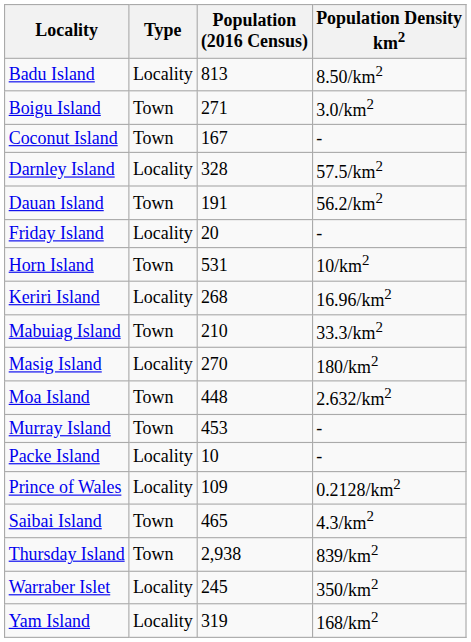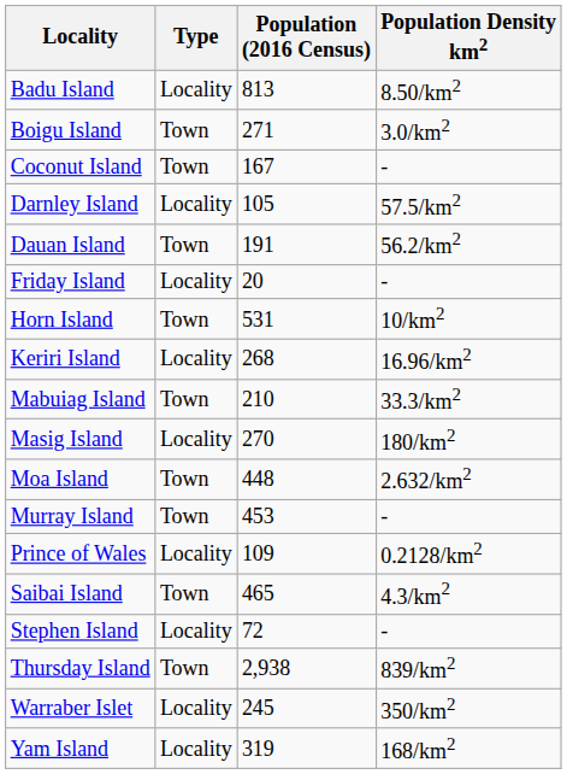 <table class="wikitable sortable">
 <tr>
 <th>Locality</th>
 <th>Type</th>
 <th>Population<br>(2016 Census)</th>
 <th>Population Density<br>km<sup>2</sup></th>
 </tr>
 <tr>
 <td><a href='#'>Badu Island</a></td>
 <td>Locality</td>
 <td>813</td>
 <td>8.50/km<sup>2</sup></td>
 </tr>
 <tr>
 <td><a href='#'>Boigu Island</a></td>
 <td>Town</td>
 <td>271</td>
 <td>3.0/km<sup>2</sup></td>
 </tr>
 <tr>
 <td><a href='#'>Coconut Island</a></td>
 <td>Town</td>
 <td>167</td>
 <td>-</td>
 </tr>
 <tr>
 <td><a href='#'>Darnley Island</a></td>
 <td>Locality</td>
-<td>328</td>
+<td>105</td>
 <td>57.5/km<sup>2</sup></td>
 </tr>
 <tr>
 <td><a href='#'>Dauan Island</a></td>
 <td>Town</td>
 <td>191</td>
 <td>56.2/km<sup>2</sup></td>
 </tr>
 <tr>
 <td><a href='#'>Friday Island</a></td>
 <td>Locality</td>
 <td>20</td>
 <td>-</td>
 </tr>
 <tr>
 <td><a href='#'>Horn Island</a></td>
 <td>Town</td>
 <td>531</td>
 <td>10/km<sup>2</sup></td>
 </tr>
 <tr>
 <td><a href='#'>Keriri Island</a></td>
 <td>Locality</td>
 <td>268</td>
 <td>16.96/km<sup>2</sup></td>
 </tr>
 <tr>
 <td><a href='#'>Mabuiag Island</a></td>
 <td>Town</td>
 <td>210</td>
 <td>33.3/km<sup>2</sup></td>
 </tr>
 <tr>
 <td><a href='#'>Masig Island</a></td>
 <td>Locality</td>
 <td>270</td>
 <td>180/km<sup>2</sup></td>
 </tr>
 <tr>
 <td><a href='#'>Moa Island</a></td>
 <td>Town</td>
 <td>448</td>
 <td>2.632/km<sup>2</sup></td>
 </tr>
 <tr>
 <td><a href='#'>Murray Island</a></td>
 <td>Town</td>
 <td>453</td>
 <td>-</td>
 </tr>
 <tr>
-<td><a href='#'>Packe Island</a></td>
-<td>Locality</td>
-<td>10</td>
-<td>-</td>
-</tr>
-<tr>
 <td><a href='#'>Prince of Wales</a></td>
 <td>Locality</td>
 <td>109</td>
 <td>0.2128/km<sup>2</sup></td>
 </tr>
 <tr>
 <td><a href='#'>Saibai Island</a></td>
 <td>Town</td>
 <td>465</td>
 <td>4.3/km<sup>2</sup></td>
+</tr>
+<tr>
+<td><a href='#'>Stephen Island</a></td>
+<td>Locality</td>
+<td>72</td>
+<td>-</td>
 </tr>
 <tr>
 <td><a href='#'>Thursday Island</a></td>
 <td>Town</td>
 <td>2,938</td>
 <td>839/km<sup>2</sup></td>
 </tr>
 <tr>
 <td><a href='#'>Warraber Islet</a></td>
 <td>Locality</td>
 <td>245</td>
 <td>350/km<sup>2</sup></td>
 </tr>
 <tr>
 <td><a href='#'>Yam Island</a></td>
 <td>Locality</td>
 <td>319</td>
 <td>168/km<sup>2</sup></td>
 </tr>
 </table>
